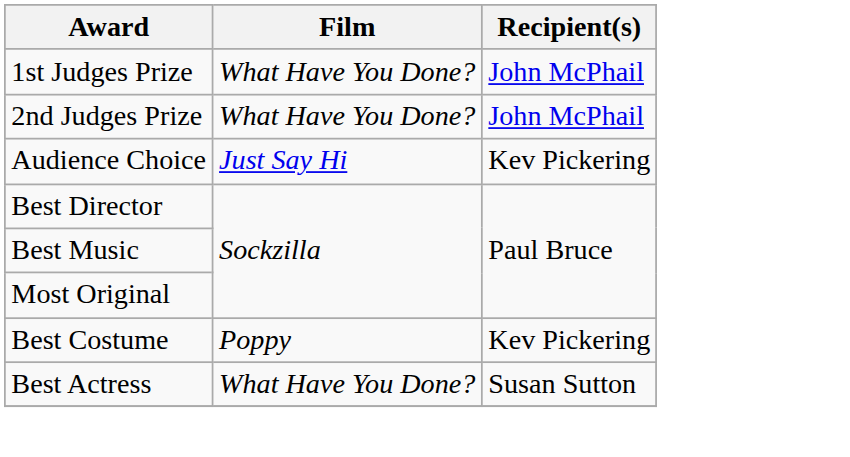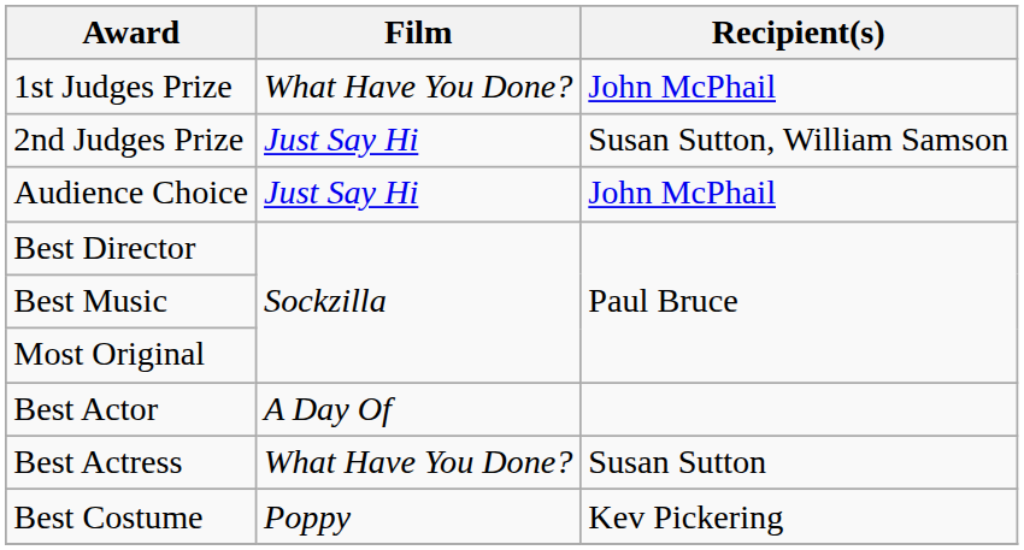 <table class="wikitable">
 <tr>
 <th>Award</th>
 <th>Film</th>
 <th>Recipient(s)</th>
 </tr>
 <tr>
 <td>1st Judges Prize</td>
 <td><em>What Have You Done?</em></td>
 <td><a href='#'>John McPhail</a></td>
 </tr>
 <tr>
 <td>2nd Judges Prize</td>
-<td><em>What Have You Done?</em></td>
-<td><a href='#'>John McPhail</a></td>
+<td><em><a href='#'>Just Say Hi</a></em></td>
+<td>Susan Sutton, William Samson</td>
 </tr>
 <tr>
 <td>Audience Choice</td>
 <td><em><a href='#'>Just Say Hi</a></em></td>
-<td>Kev Pickering</td>
+<td><a href='#'>John McPhail</a></td>
 </tr>
 <tr>
 <td>Best Director</td>
 <td rowspan="3"><em>Sockzilla</em></td>
 <td rowspan="3">Paul Bruce</td>
 </tr>
 <tr>
 <td>Best Music</td>
 </tr>
 <tr>
 <td>Most Original</td>
 </tr>
 <tr>
-<td>Best Costume</td>
-<td><em>Poppy</em></td>
-<td>Kev Pickering</td>
+<td>Best Actor</td>
+<td><em>A Day Of</em></td>
+<td></td>
 </tr>
 <tr>
 <td>Best Actress</td>
 <td><em>What Have You Done?</em></td>
 <td>Susan Sutton</td>
 </tr>
 <tr>
+<td>Best Costume</td>
+<td><em>Poppy</em></td>
+<td>Kev Pickering</td>
+</tr>
+<tr>
 </tr>
 </table>
